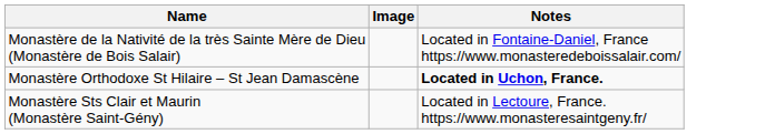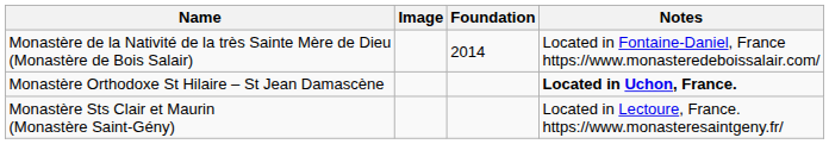 <table class="wikitable" style="font-size:95%;">
 <tr>
 <th>Name</th>
 <th>Image</th>
+<th>Foundation</th>
 <th>Notes</th>
 </tr>
 <tr>
 <td>Monastère de la Nativité de la très Sainte Mère de Dieu<br>(Monastère de Bois Salair)</td>
 <td></td>
+<td>2014</td>
 <td>Located in <a href='#'>Fontaine-Daniel</a>, France<br>https://www.monasteredeboissalair.com/</td>
 </tr>
 <tr>
 <td>Monastère Orthodoxe St Hilaire – St Jean Damascène</td>
+<td></td>
 <td></td>
 <td><strong>Located in <a href='#'>Uchon</a>, France.</strong></td>
 </tr>
 <tr>
 <td>Monastère Sts Clair et Maurin<br>(Monastère Saint-Gény)</td>
 <td></td>
+<td></td>
 <td>Located in <a href='#'>Lectoure</a>, France.<br>https://www.monasteresaintgeny.fr/</td>
 </tr>
 </table>
